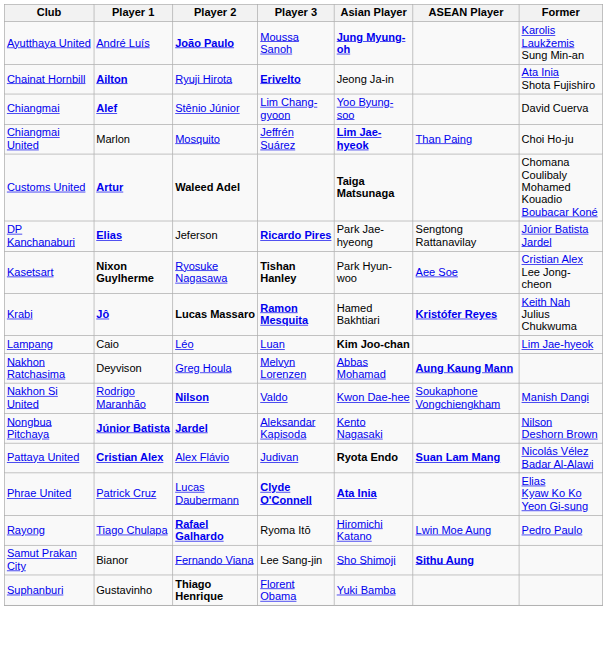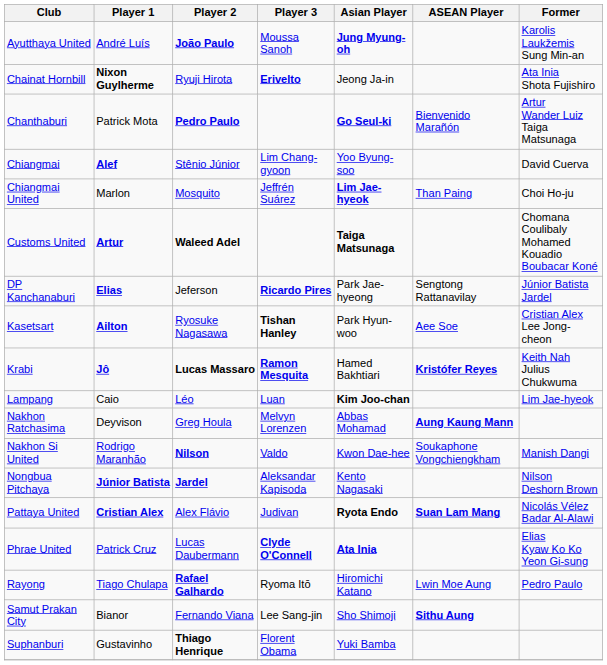 <table class="wikitable sortable" style="font-size:100%;">
 <tr>
 <th style="width:10%">Club</th>
 <th style="width:10%">Player 1</th>
 <th style="width:10%">Player 2</th>
 <th style="width:10%">Player 3</th>
 <th style="width:10%">Asian Player</th>
 <th style="width:10%">ASEAN Player</th>
 <th style="width:11%">Former</th>
 </tr>
 <tr>
 <td><a href='#'>Ayutthaya United</a></td>
 <td> <a href='#'>André Luís</a></td>
 <td> <strong><a href='#'>João Paulo</a></strong></td>
 <td> <a href='#'>Moussa Sanoh</a></td>
 <td> <strong><a href='#'>Jung Myung-oh</a></strong></td>
 <td></td>
 <td> <a href='#'>Karolis Laukžemis</a><br> Sung Min-an</td>
 </tr>
 <tr>
 <td><a href='#'>Chainat Hornbill</a></td>
-<td> <strong><a href='#'>Ailton</a></strong></td>
+<td> <strong>Nixon Guylherme</strong></td>
 <td> <a href='#'>Ryuji Hirota</a></td>
 <td> <strong><a href='#'>Erivelto</a></strong></td>
 <td> Jeong Ja-in</td>
 <td></td>
 <td> <a href='#'>Ata Inia</a><br> Shota Fujishiro</td>
+</tr>
+<tr>
+<td><a href='#'>Chanthaburi</a></td>
+<td> Patrick Mota</td>
+<td> <strong><a href='#'>Pedro Paulo</a></strong></td>
+<td></td>
+<td> <strong><a href='#'>Go Seul-ki</a></strong></td>
+<td> <a href='#'>Bienvenido Marañón</a></td>
+<td> <a href='#'>Artur</a><br> <a href='#'>Wander Luiz</a><br> Taiga Matsunaga</td>
 </tr>
 <tr>
 <td><a href='#'>Chiangmai</a></td>
 <td> <strong><a href='#'>Alef</a></strong></td>
 <td> <a href='#'>Stênio Júnior</a></td>
 <td> <a href='#'>Lim Chang-gyoon</a></td>
 <td> <a href='#'>Yoo Byung-soo</a></td>
 <td></td>
 <td> David Cuerva</td>
 </tr>
 <tr>
 <td><a href='#'>Chiangmai United</a></td>
 <td> Marlon</td>
 <td> <a href='#'>Mosquito</a></td>
 <td> <a href='#'>Jeffrén Suárez</a></td>
 <td> <strong><a href='#'>Lim Jae-hyeok</a></strong></td>
 <td> <a href='#'>Than Paing</a></td>
 <td> Choi Ho-ju</td>
 </tr>
 <tr>
 <td><a href='#'>Customs United</a></td>
 <td> <strong><a href='#'>Artur</a></strong></td>
 <td> <strong>Waleed Adel</strong></td>
 <td></td>
 <td> <strong>Taiga Matsunaga</strong></td>
 <td></td>
 <td> Chomana Coulibaly<br> Mohamed Kouadio<br> <a href='#'>Boubacar Koné</a></td>
 </tr>
 <tr>
 <td><a href='#'>DP Kanchanaburi</a></td>
 <td> <strong><a href='#'>Elias</a></strong></td>
 <td> Jeferson</td>
 <td> <strong><a href='#'>Ricardo Pires</a></strong></td>
 <td> Park Jae-hyeong</td>
 <td> Sengtong Rattanavilay</td>
 <td> <a href='#'>Júnior Batista</a><br> <a href='#'>Jardel</a></td>
 </tr>
 <tr>
 <td><a href='#'>Kasetsart</a></td>
-<td> <strong>Nixon Guylherme</strong></td>
+<td> <strong><a href='#'>Ailton</a></strong></td>
 <td> <a href='#'>Ryosuke Nagasawa</a></td>
 <td> <strong>Tishan Hanley</strong></td>
 <td> Park Hyun-woo</td>
 <td> <a href='#'>Aee Soe</a></td>
 <td> <a href='#'>Cristian Alex</a><br> Lee Jong-cheon</td>
 </tr>
 <tr>
 <td><a href='#'>Krabi</a></td>
 <td> <strong><a href='#'>Jô</a></strong></td>
 <td> <strong>Lucas Massaro</strong></td>
 <td> <strong><a href='#'>Ramon Mesquita</a></strong></td>
 <td> Hamed Bakhtiari</td>
 <td> <strong><a href='#'>Kristófer Reyes</a></strong></td>
 <td> <a href='#'>Keith Nah</a><br> Julius Chukwuma</td>
 </tr>
 <tr>
 <td><a href='#'>Lampang</a></td>
 <td> Caio</td>
 <td> <a href='#'>Léo</a></td>
 <td> <a href='#'>Luan</a></td>
 <td> <strong>Kim Joo-chan</strong></td>
 <td></td>
 <td> <a href='#'>Lim Jae-hyeok</a></td>
 </tr>
 <tr>
 <td><a href='#'>Nakhon Ratchasima</a></td>
 <td> Deyvison</td>
 <td> <a href='#'>Greg Houla</a></td>
 <td> <a href='#'>Melvyn Lorenzen</a></td>
 <td> <a href='#'>Abbas Mohamad</a></td>
 <td> <strong><a href='#'>Aung Kaung Mann</a></strong></td>
 <td></td>
 </tr>
 <tr>
 <td><a href='#'>Nakhon Si United</a></td>
 <td> <a href='#'>Rodrigo Maranhão</a></td>
 <td> <strong><a href='#'>Nilson</a></strong></td>
 <td> <a href='#'>Valdo</a></td>
 <td> <a href='#'>Kwon Dae-hee</a></td>
 <td> <a href='#'>Soukaphone Vongchiengkham</a></td>
 <td> <a href='#'>Manish Dangi</a></td>
 </tr>
 <tr>
 <td><a href='#'>Nongbua Pitchaya</a></td>
 <td> <strong><a href='#'>Júnior Batista</a></strong></td>
 <td> <strong><a href='#'>Jardel</a></strong></td>
 <td> <a href='#'>Aleksandar Kapisoda</a></td>
 <td> <a href='#'>Kento Nagasaki</a></td>
 <td></td>
 <td> <a href='#'>Nilson</a><br> <a href='#'>Deshorn Brown</a></td>
 </tr>
 <tr>
 <td><a href='#'>Pattaya United</a></td>
 <td> <strong><a href='#'>Cristian Alex</a></strong></td>
 <td> <a href='#'>Alex Flávio</a></td>
 <td> <a href='#'>Judivan</a></td>
 <td> <strong>Ryota Endo</strong></td>
 <td> <strong><a href='#'>Suan Lam Mang</a></strong></td>
 <td> <a href='#'>Nicolás Vélez</a><br> <a href='#'>Badar Al-Alawi</a></td>
 </tr>
 <tr>
 <td><a href='#'>Phrae United</a></td>
 <td> <a href='#'>Patrick Cruz</a></td>
 <td> <a href='#'>Lucas Daubermann</a></td>
 <td> <strong><a href='#'>Clyde O'Connell</a></strong></td>
 <td> <strong><a href='#'>Ata Inia</a></strong></td>
 <td></td>
 <td> <a href='#'>Elias</a><br> <a href='#'>Kyaw Ko Ko</a><br> <a href='#'>Yeon Gi-sung</a></td>
 </tr>
 <tr>
 <td><a href='#'>Rayong</a></td>
 <td> <a href='#'>Tiago Chulapa</a></td>
 <td> <strong><a href='#'>Rafael Galhardo</a></strong></td>
 <td> Ryoma Itō</td>
 <td> <a href='#'>Hiromichi Katano</a></td>
 <td> <a href='#'>Lwin Moe Aung</a></td>
 <td> <a href='#'>Pedro Paulo</a></td>
 </tr>
 <tr>
 <td><a href='#'>Samut Prakan City</a></td>
 <td> Bianor</td>
 <td> <a href='#'>Fernando Viana</a></td>
 <td> Lee Sang-jin</td>
 <td> <a href='#'>Sho Shimoji</a></td>
 <td> <strong><a href='#'>Sithu Aung</a></strong></td>
 <td></td>
 </tr>
 <tr>
 <td><a href='#'>Suphanburi</a></td>
 <td> Gustavinho</td>
 <td> <strong>Thiago Henrique</strong></td>
 <td> <a href='#'>Florent Obama</a></td>
 <td> <a href='#'>Yuki Bamba</a></td>
 <td></td>
 <td></td>
 </tr>
 <tr>
 </tr>
 </table>
